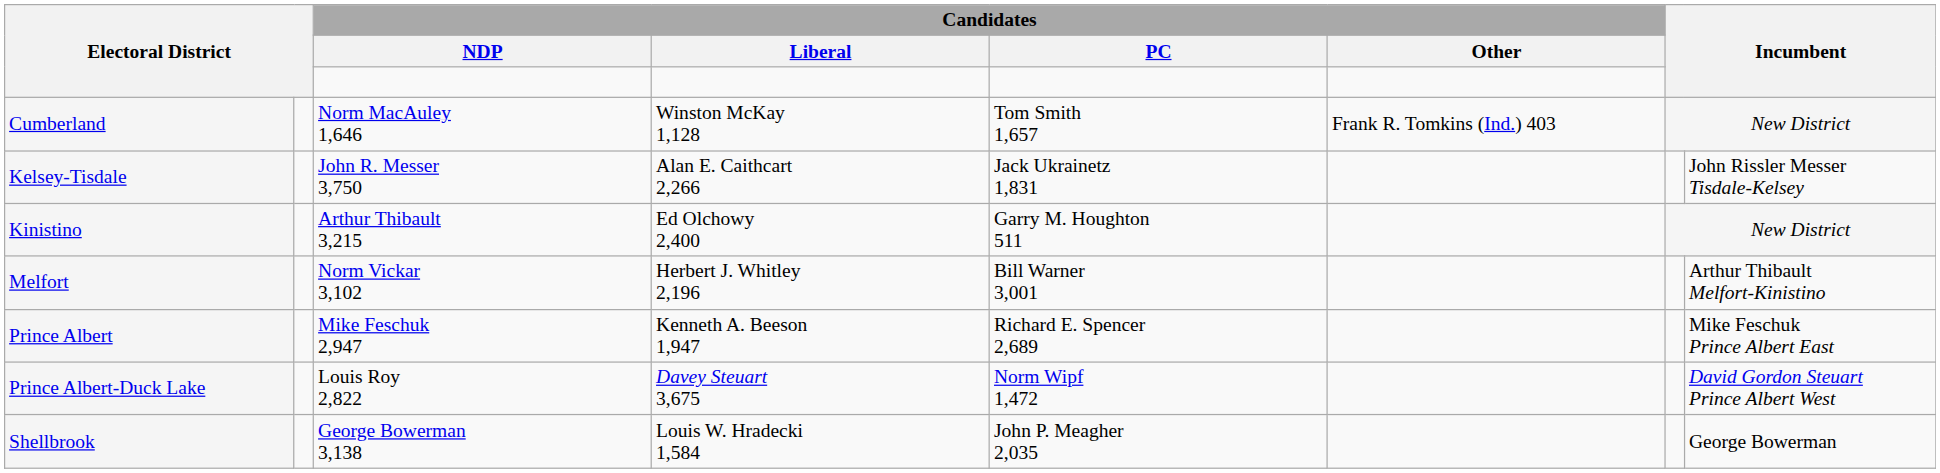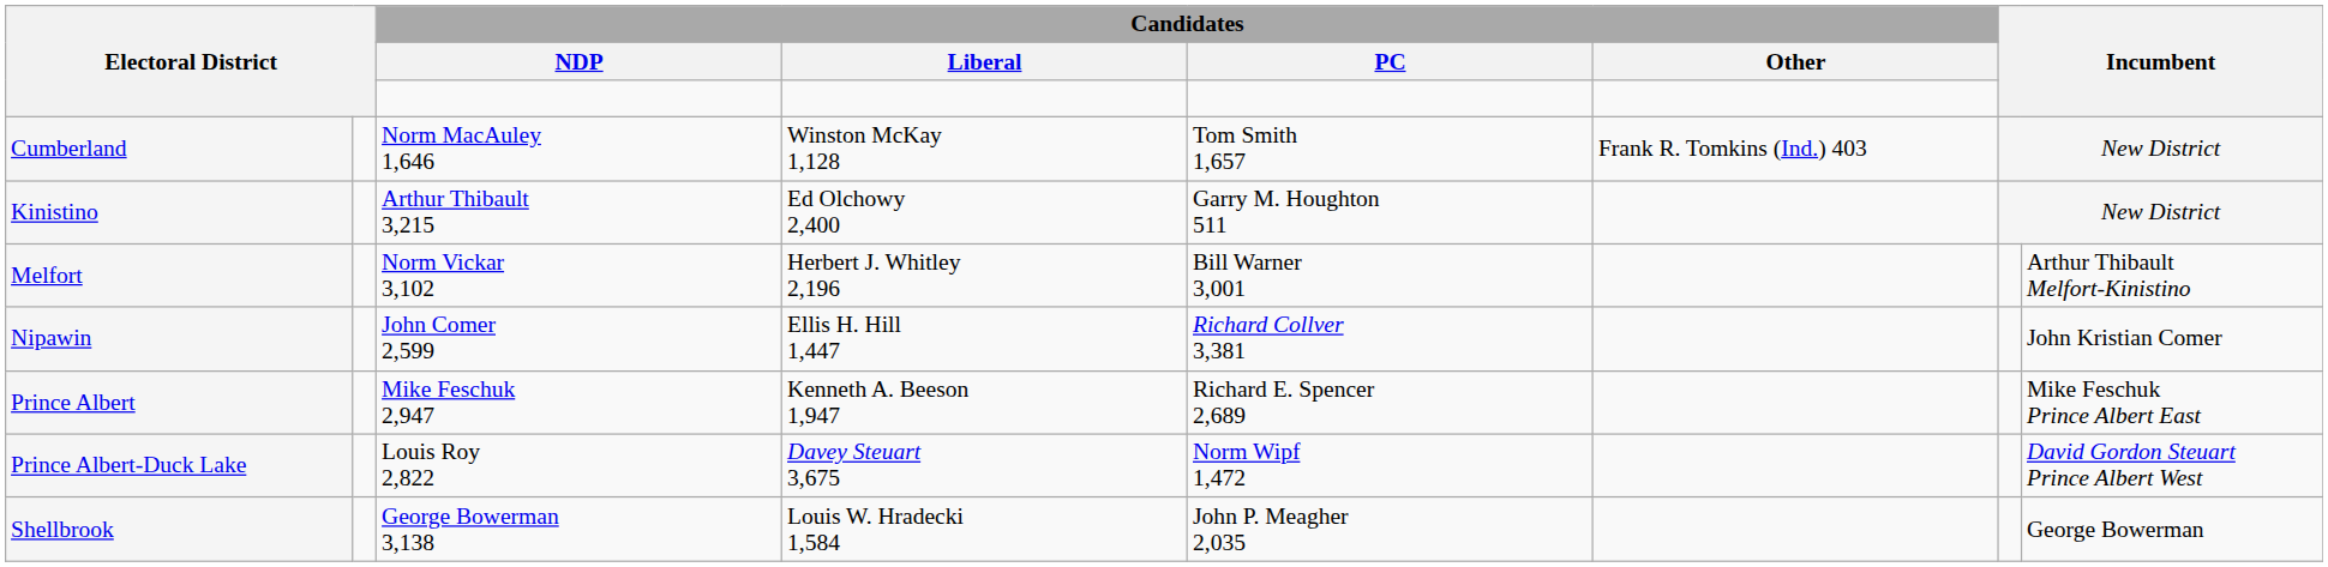 <table class="wikitable" style="width:100%">
 <tr>
 <th style="width:16%;" style="background:darkgrey;" rowspan=3 colspan=2>Electoral District</th>
 <th style="background:darkgrey;" colspan=4>Candidates</th>
 <th style="width:14%;" style="background:darkgrey;" rowspan=3 colspan=2>Incumbent</th>
 </tr>
 <tr>
 <th style="width:17.5%;"><a href='#'>NDP</a></th>
 <th style="width:17.5%;"><a href='#'>Liberal</a></th>
 <th style="width:17.5%;"><a href='#'>PC</a></th>
 <th style="width:17.5%;">Other</th>
 </tr>
 <tr>
 <td> </td>
 <td> </td>
 <td> </td>
 <td> </td>
 </tr>
 <tr>
 <td bgcolor=whitesmoke><a href='#'>Cumberland</a></td>
 <td> </td>
 <td><a href='#'>Norm MacAuley</a><br>1,646</td>
 <td>Winston McKay<br>1,128</td>
 <td>Tom Smith<br>1,657</td>
 <td>Frank R. Tomkins (<a href='#'>Ind.</a>) 403</td>
 <td colspan=2  style="background:whitesmoke; text-align:center;"><em>New District</em></td>
 </tr>
 <tr>
-<td bgcolor=whitesmoke><a href='#'>Kelsey-Tisdale</a></td>
-<td> </td>
-<td><a href='#'>John R. Messer</a><br>3,750</td>
-<td>Alan E. Caithcart<br>2,266</td>
-<td>Jack Ukrainetz<br>1,831</td>
-<td></td>
-<td> </td>
-<td>John Rissler Messer<br><span><em>Tisdale-Kelsey</em></span></td>
-</tr>
-<tr>
 <td bgcolor=whitesmoke><a href='#'>Kinistino</a></td>
 <td> </td>
 <td><a href='#'>Arthur Thibault</a><br>3,215</td>
 <td>Ed Olchowy<br>2,400</td>
 <td>Garry M. Houghton<br>511</td>
 <td></td>
 <td colspan=2  style="background:whitesmoke; text-align:center;"><em>New District</em></td>
 </tr>
 <tr>
 <td bgcolor=whitesmoke><a href='#'>Melfort</a></td>
 <td> </td>
 <td><a href='#'>Norm Vickar</a><br>3,102</td>
 <td>Herbert J. Whitley<br>2,196</td>
 <td>Bill Warner<br>3,001</td>
 <td></td>
 <td> </td>
 <td>Arthur Thibault<br><span><em>Melfort-Kinistino</em></span></td>
+</tr>
+<tr>
+<td bgcolor=whitesmoke><a href='#'>Nipawin</a></td>
+<td> </td>
+<td><a href='#'>John Comer</a><br>2,599</td>
+<td>Ellis H. Hill<br>1,447</td>
+<td><em><a href='#'>Richard Collver</a></em><br>3,381</td>
+<td></td>
+<td> </td>
+<td>John Kristian Comer</td>
 </tr>
 <tr>
 <td bgcolor=whitesmoke><a href='#'>Prince Albert</a></td>
 <td> </td>
 <td><a href='#'>Mike Feschuk</a><br>2,947</td>
 <td>Kenneth A. Beeson<br>1,947</td>
 <td>Richard E. Spencer<br>2,689</td>
 <td></td>
 <td></td>
 <td>Mike Feschuk<br><span><em>Prince Albert East</em></span></td>
 </tr>
 <tr>
 <td bgcolor=whitesmoke><a href='#'>Prince Albert-Duck Lake</a></td>
 <td> </td>
 <td>Louis Roy<br>2,822</td>
 <td><em><a href='#'>Davey Steuart</a></em><br>3,675</td>
 <td><a href='#'>Norm Wipf</a><br>1,472</td>
 <td></td>
 <td></td>
 <td><em><a href='#'>David Gordon Steuart</a></em><br><span><em>Prince Albert West</em></span></td>
 </tr>
 <tr>
 <td bgcolor=whitesmoke><a href='#'>Shellbrook</a></td>
 <td> </td>
 <td><a href='#'>George Bowerman</a><br>3,138</td>
 <td>Louis W. Hradecki<br>1,584</td>
 <td>John P. Meagher<br>2,035</td>
 <td></td>
 <td> </td>
 <td>George Bowerman</td>
 </tr>
 </table>
